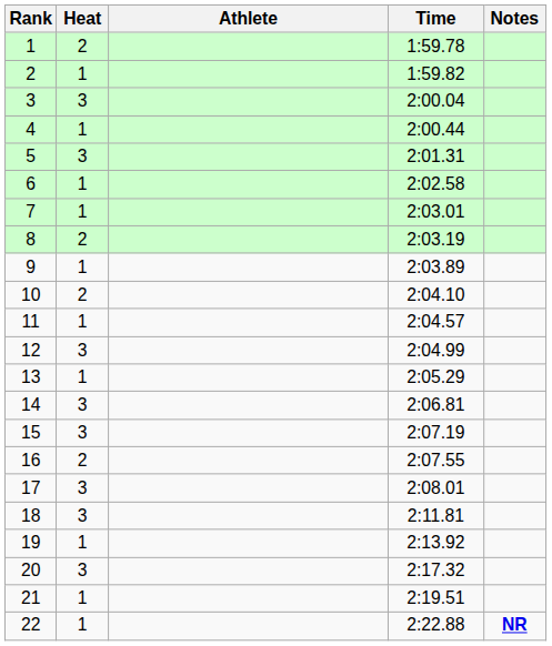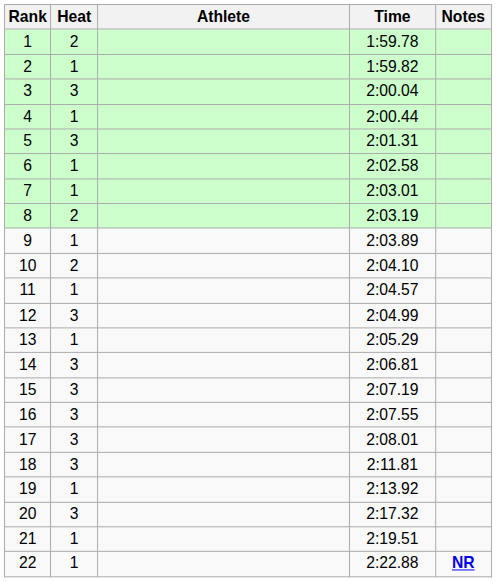 <table class="wikitable" style="text-align:center">
 <tr>
 <th width=40>Rank</th>
 <th width=40>Heat</th>
 <th width=250>Athlete</th>
 <th width=80>Time</th>
 <th width=50>Notes</th>
 </tr>
 <tr bgcolor=ccffcc>
 <td>1</td>
 <td>2</td>
 <td align=left></td>
 <td>1:59.78</td>
 <td></td>
 </tr>
 <tr bgcolor=ccffcc>
 <td>2</td>
 <td>1</td>
 <td align=left></td>
 <td>1:59.82</td>
 <td></td>
 </tr>
 <tr bgcolor=ccffcc>
 <td>3</td>
 <td>3</td>
 <td align=left></td>
 <td>2:00.04</td>
 <td></td>
 </tr>
 <tr bgcolor=ccffcc>
 <td>4</td>
 <td>1</td>
 <td align=left></td>
 <td>2:00.44</td>
 <td></td>
 </tr>
 <tr bgcolor=ccffcc>
 <td>5</td>
 <td>3</td>
 <td align=left></td>
 <td>2:01.31</td>
 <td></td>
 </tr>
 <tr bgcolor=ccffcc>
 <td>6</td>
 <td>1</td>
 <td align=left></td>
 <td>2:02.58</td>
 <td></td>
 </tr>
 <tr bgcolor=ccffcc>
 <td>7</td>
 <td>1</td>
 <td align=left></td>
 <td>2:03.01</td>
 <td></td>
 </tr>
 <tr bgcolor=ccffcc>
 <td>8</td>
 <td>2</td>
 <td align=left></td>
 <td>2:03.19</td>
 <td></td>
 </tr>
 <tr>
 <td>9</td>
 <td>1</td>
 <td align=left></td>
 <td>2:03.89</td>
 <td></td>
 </tr>
 <tr>
 <td>10</td>
 <td>2</td>
 <td align=left></td>
 <td>2:04.10</td>
 <td></td>
 </tr>
 <tr>
 <td>11</td>
 <td>1</td>
 <td align=left></td>
 <td>2:04.57</td>
 <td></td>
 </tr>
 <tr>
 <td>12</td>
 <td>3</td>
 <td align=left></td>
 <td>2:04.99</td>
 <td></td>
 </tr>
 <tr>
 <td>13</td>
 <td>1</td>
 <td align=left></td>
 <td>2:05.29</td>
 <td></td>
 </tr>
 <tr>
 <td>14</td>
 <td>3</td>
 <td align=left></td>
 <td>2:06.81</td>
 <td></td>
 </tr>
 <tr>
 <td>15</td>
 <td>3</td>
 <td align=left></td>
 <td>2:07.19</td>
 <td></td>
 </tr>
 <tr>
 <td>16</td>
-<td>2</td>
+<td>3</td>
 <td align=left></td>
 <td>2:07.55</td>
 <td></td>
 </tr>
 <tr>
 <td>17</td>
 <td>3</td>
 <td align=left></td>
 <td>2:08.01</td>
 <td></td>
 </tr>
 <tr>
 <td>18</td>
 <td>3</td>
 <td align=left></td>
 <td>2:11.81</td>
 <td></td>
 </tr>
 <tr>
 <td>19</td>
 <td>1</td>
 <td align=left></td>
 <td>2:13.92</td>
 <td></td>
 </tr>
 <tr>
 <td>20</td>
 <td>3</td>
 <td align=left></td>
 <td>2:17.32</td>
 <td></td>
 </tr>
 <tr>
 <td>21</td>
 <td>1</td>
 <td align=left></td>
 <td>2:19.51</td>
 <td></td>
 </tr>
 <tr>
 <td>22</td>
 <td>1</td>
 <td align=left></td>
 <td>2:22.88</td>
 <td><strong><a href='#'>NR</a></strong></td>
 </tr>
 </table>
